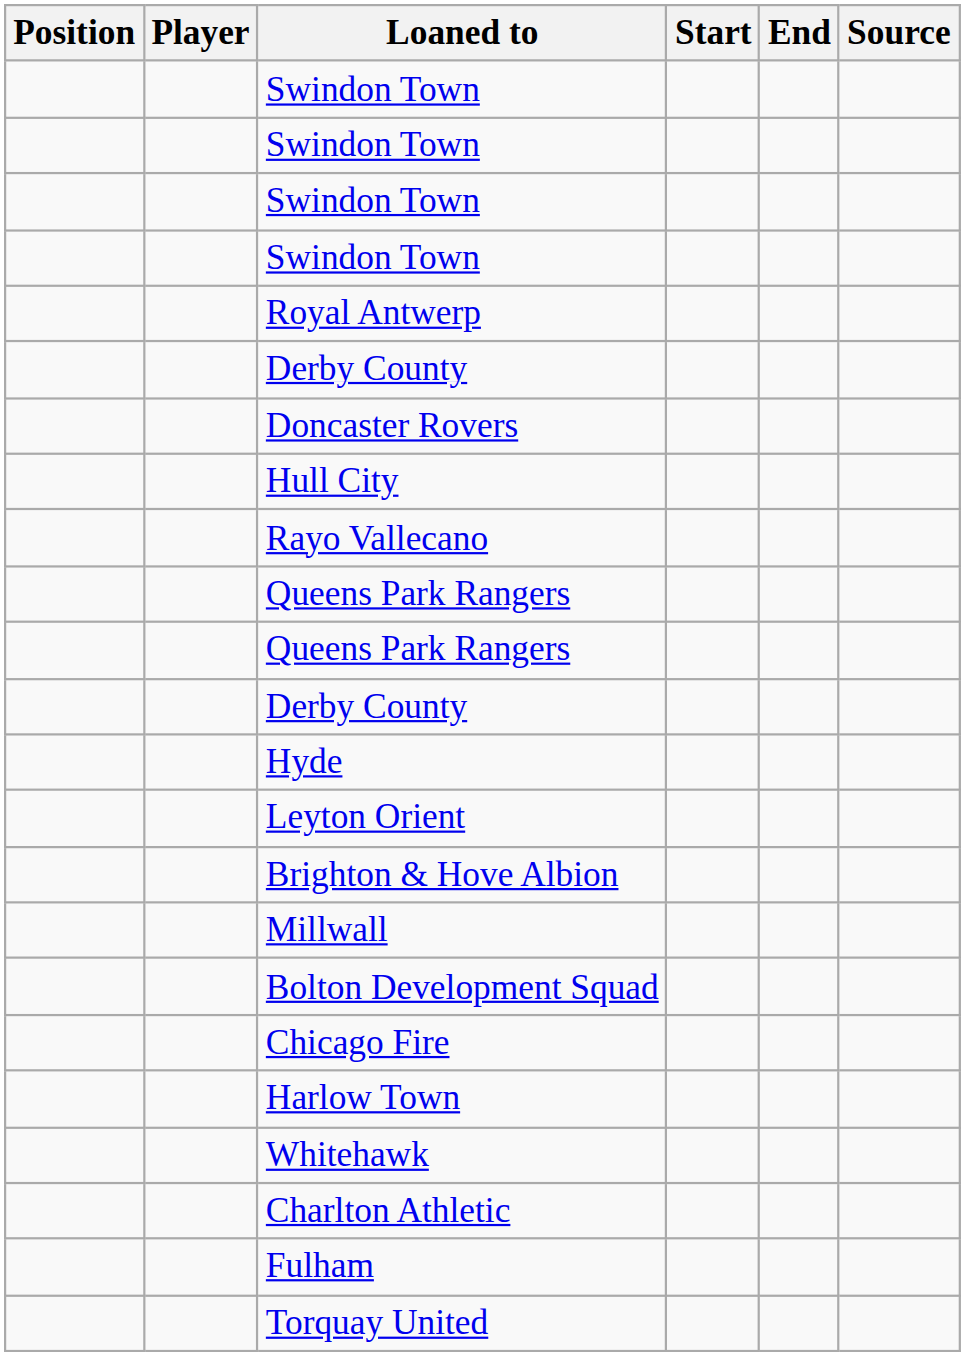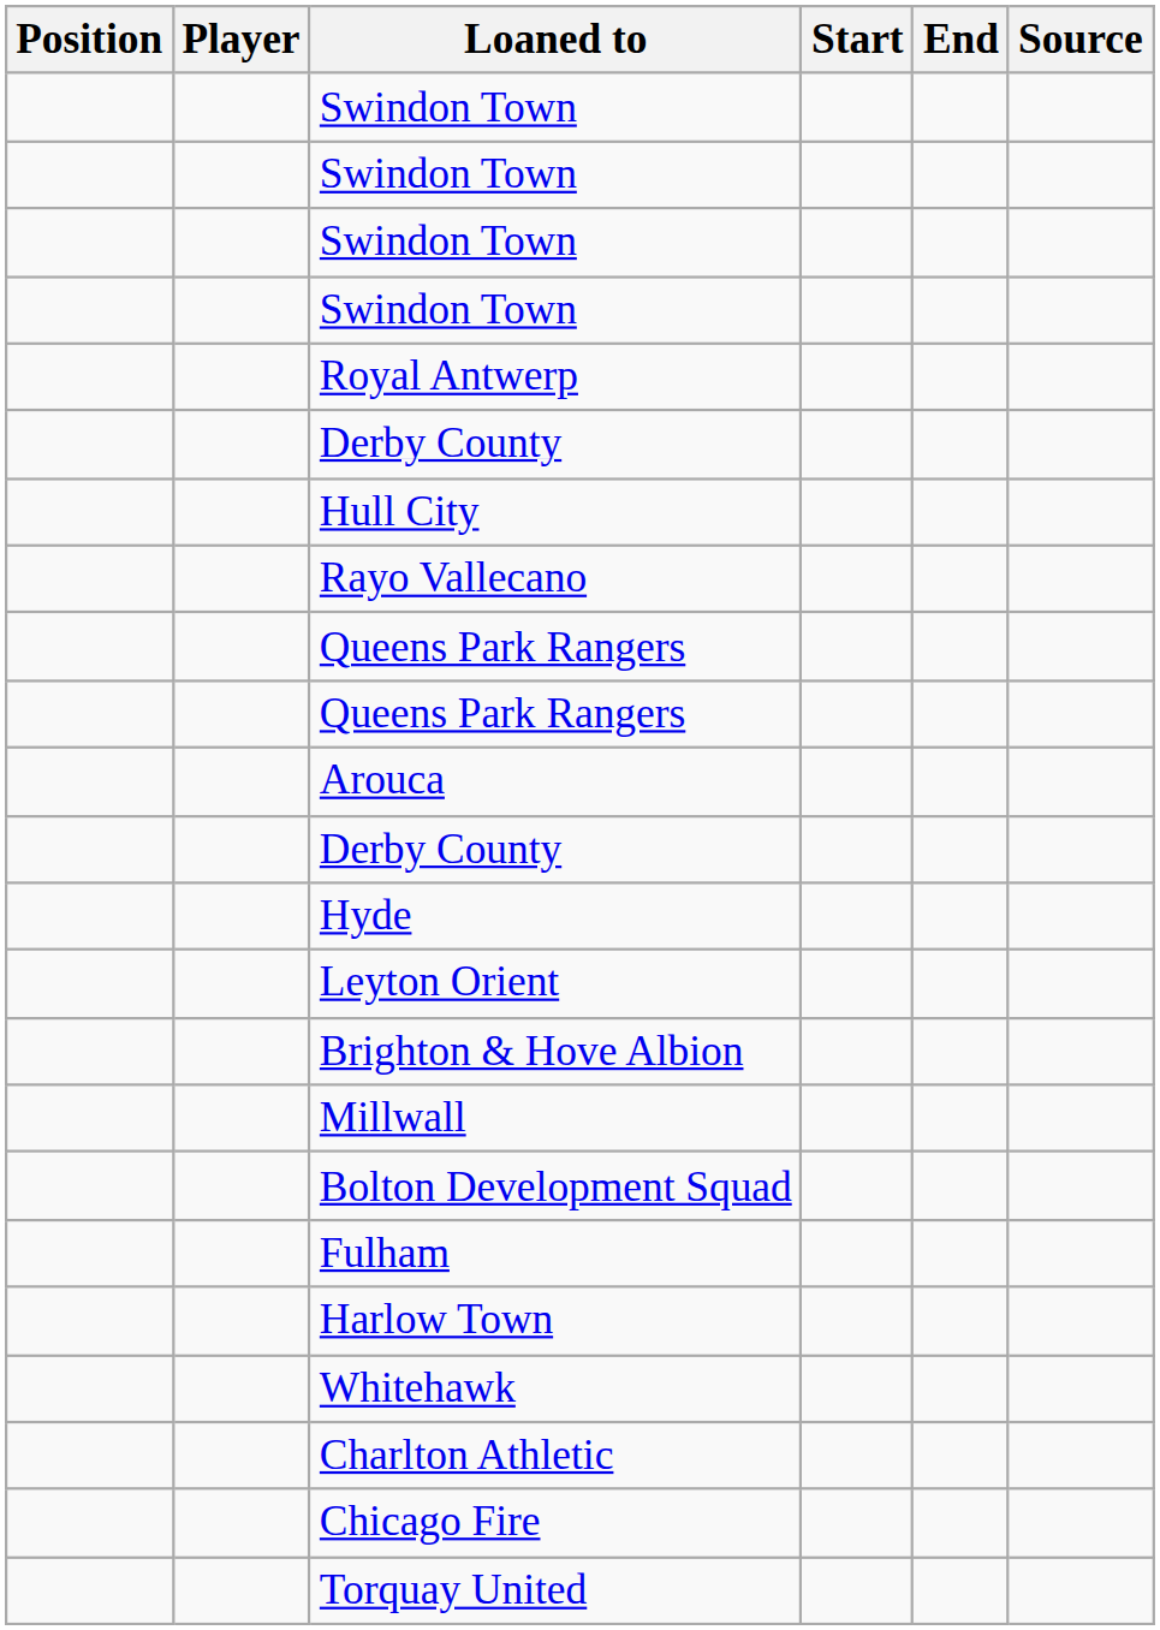 <table class="wikitable sortable">
 <tr>
 <th>Position</th>
 <th>Player</th>
 <th>Loaned to</th>
 <th>Start</th>
 <th>End</th>
 <th>Source</th>
 </tr>
 <tr>
 <td></td>
 <td></td>
 <td> <a href='#'>Swindon Town</a></td>
 <td></td>
 <td></td>
 <td></td>
 </tr>
 <tr>
 <td></td>
 <td></td>
 <td> <a href='#'>Swindon Town</a></td>
 <td></td>
 <td></td>
 <td></td>
 </tr>
 <tr>
 <td></td>
 <td></td>
 <td> <a href='#'>Swindon Town</a></td>
 <td></td>
 <td></td>
 <td></td>
 </tr>
 <tr>
 <td></td>
 <td></td>
 <td> <a href='#'>Swindon Town</a></td>
 <td></td>
 <td></td>
 <td></td>
 </tr>
 <tr>
 <td></td>
 <td></td>
 <td> <a href='#'>Royal Antwerp</a></td>
 <td></td>
 <td></td>
 <td></td>
 </tr>
 <tr>
 <td></td>
 <td></td>
 <td> <a href='#'>Derby County</a></td>
 <td></td>
 <td></td>
 <td></td>
 </tr>
 <tr>
 <td></td>
 <td></td>
-<td> <a href='#'>Doncaster Rovers</a></td>
-<td></td>
-<td></td>
-<td></td>
-</tr>
-<tr>
-<td></td>
-<td></td>
 <td> <a href='#'>Hull City</a></td>
 <td></td>
 <td></td>
 <td></td>
 </tr>
 <tr>
 <td></td>
 <td></td>
 <td> <a href='#'>Rayo Vallecano</a></td>
 <td></td>
 <td></td>
 <td></td>
 </tr>
 <tr>
 <td></td>
 <td></td>
 <td> <a href='#'>Queens Park Rangers</a></td>
 <td></td>
 <td></td>
 <td></td>
 </tr>
 <tr>
 <td></td>
 <td></td>
 <td> <a href='#'>Queens Park Rangers</a></td>
+<td></td>
+<td></td>
+<td></td>
+</tr>
+<tr>
+<td></td>
+<td></td>
+<td> <a href='#'>Arouca</a></td>
 <td></td>
 <td></td>
 <td></td>
 </tr>
 <tr>
 <td></td>
 <td></td>
 <td> <a href='#'>Derby County</a></td>
 <td></td>
 <td></td>
 <td></td>
 </tr>
 <tr>
 <td></td>
 <td></td>
 <td> <a href='#'>Hyde</a></td>
 <td></td>
 <td></td>
 <td></td>
 </tr>
 <tr>
 <td></td>
 <td></td>
 <td> <a href='#'>Leyton Orient</a></td>
 <td></td>
 <td></td>
 <td></td>
 </tr>
 <tr>
 <td></td>
 <td></td>
 <td> <a href='#'>Brighton & Hove Albion</a></td>
 <td></td>
 <td></td>
 <td></td>
 </tr>
 <tr>
 <td></td>
 <td></td>
 <td> <a href='#'>Millwall</a></td>
 <td></td>
 <td></td>
 <td></td>
 </tr>
 <tr>
 <td></td>
 <td></td>
 <td> <a href='#'>Bolton Development Squad</a></td>
 <td></td>
 <td></td>
 <td></td>
 </tr>
 <tr>
 <td></td>
 <td></td>
-<td> <a href='#'>Chicago Fire</a></td>
+<td> <a href='#'>Fulham</a></td>
 <td></td>
 <td></td>
 <td></td>
 </tr>
 <tr>
 <td></td>
 <td></td>
 <td> <a href='#'>Harlow Town</a></td>
 <td></td>
 <td></td>
 <td></td>
 </tr>
 <tr>
 <td></td>
 <td></td>
 <td> <a href='#'>Whitehawk</a></td>
 <td></td>
 <td></td>
 <td></td>
 </tr>
 <tr>
 <td></td>
 <td></td>
 <td> <a href='#'>Charlton Athletic</a></td>
 <td></td>
 <td></td>
 <td></td>
 </tr>
 <tr>
 <td></td>
 <td></td>
-<td> <a href='#'>Fulham</a></td>
+<td> <a href='#'>Chicago Fire</a></td>
 <td></td>
 <td></td>
 <td></td>
 </tr>
 <tr>
 <td></td>
 <td></td>
 <td> <a href='#'>Torquay United</a></td>
 <td></td>
 <td></td>
 <td></td>
 </tr>
 </table>
